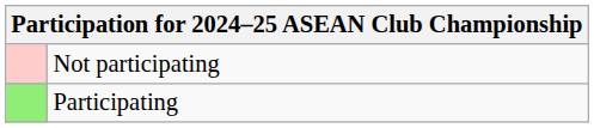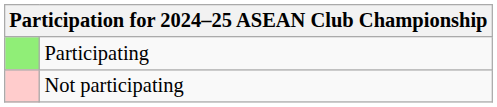 <table class="wikitable">
 <tr>
 <th bgcolor=#f7f8ff colspan=2>Participation for 2024–25 ASEAN Club Championship</th>
 </tr>
 <tr>
+<td bgcolor=#90ee77 width=20></td>
+<td>Participating</td>
+</tr>
+<tr>
 <td bgcolor=#ffcccc width=20></td>
 <td>Not participating</td>
 </tr>
-<tr>
-<td bgcolor=#90ee77 width=20></td>
-<td>Participating</td>
-</tr>
 </table>
